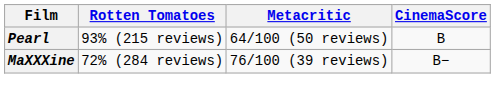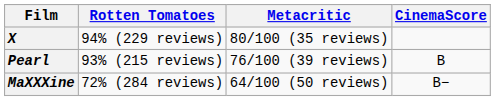 <table class="wikitable sortable" border="1" style="text-align: center;">
 <tr>
 <th scope="col">Film</th>
 <th scope="col"><a href='#'>Rotten Tomatoes</a></th>
 <th scope="col"><a href='#'>Metacritic</a></th>
 <th scope="col"><a href='#'>CinemaScore</a></th>
 </tr>
 <tr>
+<th scope="row" style="text-align: left;"><em>X</em></th>
+<td>94% (229 reviews)</td>
+<td>80/100 (35 reviews)</td>
+<td></td>
+</tr>
+<tr>
 <th scope="row" style="text-align: left;"><em>Pearl</em></th>
 <td>93% (215 reviews)</td>
-<td>64/100 (50 reviews)</td>
+<td>76/100 (39 reviews)</td>
 <td>B</td>
 </tr>
 <tr>
 <th scope="row" style="text-align: left;"><em>MaXXXine</em></th>
 <td>72% (284 reviews)</td>
-<td>76/100 (39 reviews)</td>
+<td>64/100 (50 reviews)</td>
 <td>B−</td>
 </tr>
 </table>
